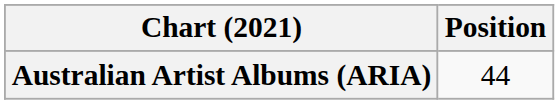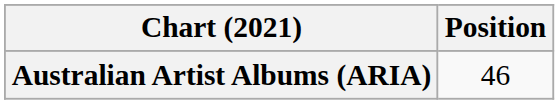 <table class="wikitable plainrowheaders" style="text-align:center">
 <tr>
 <th scope="col">Chart (2021)</th>
 <th scope="col">Position</th>
 </tr>
 <tr>
 <th scope="row">Australian Artist Albums (ARIA)</th>
-<td>44</td>
+<td>46</td>
 </tr>
 </table>
